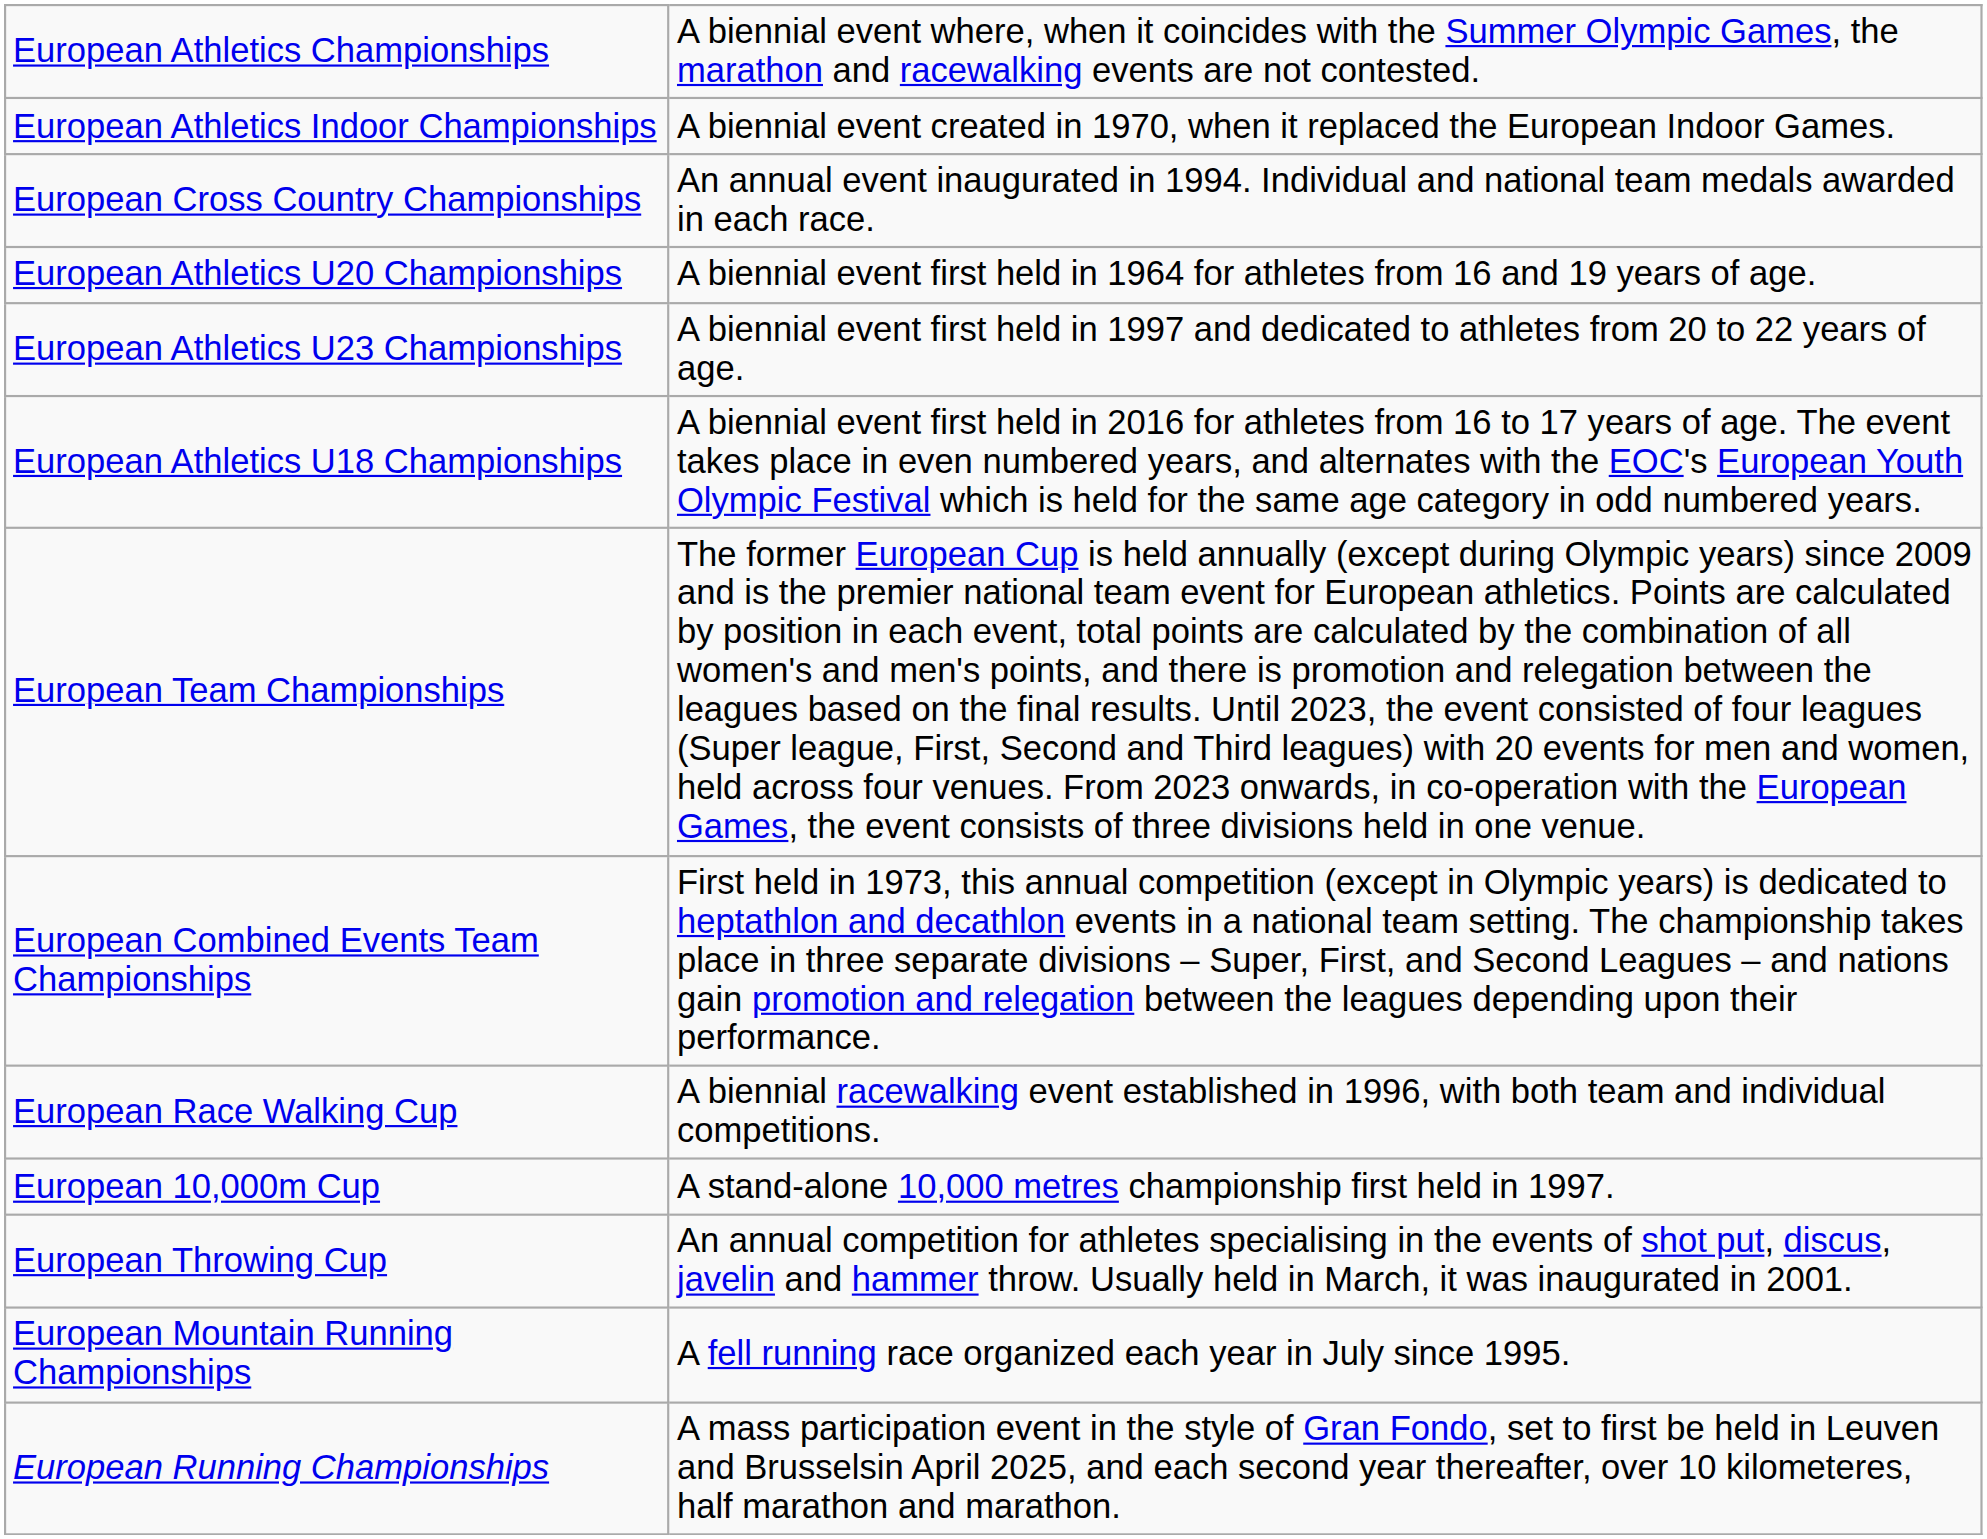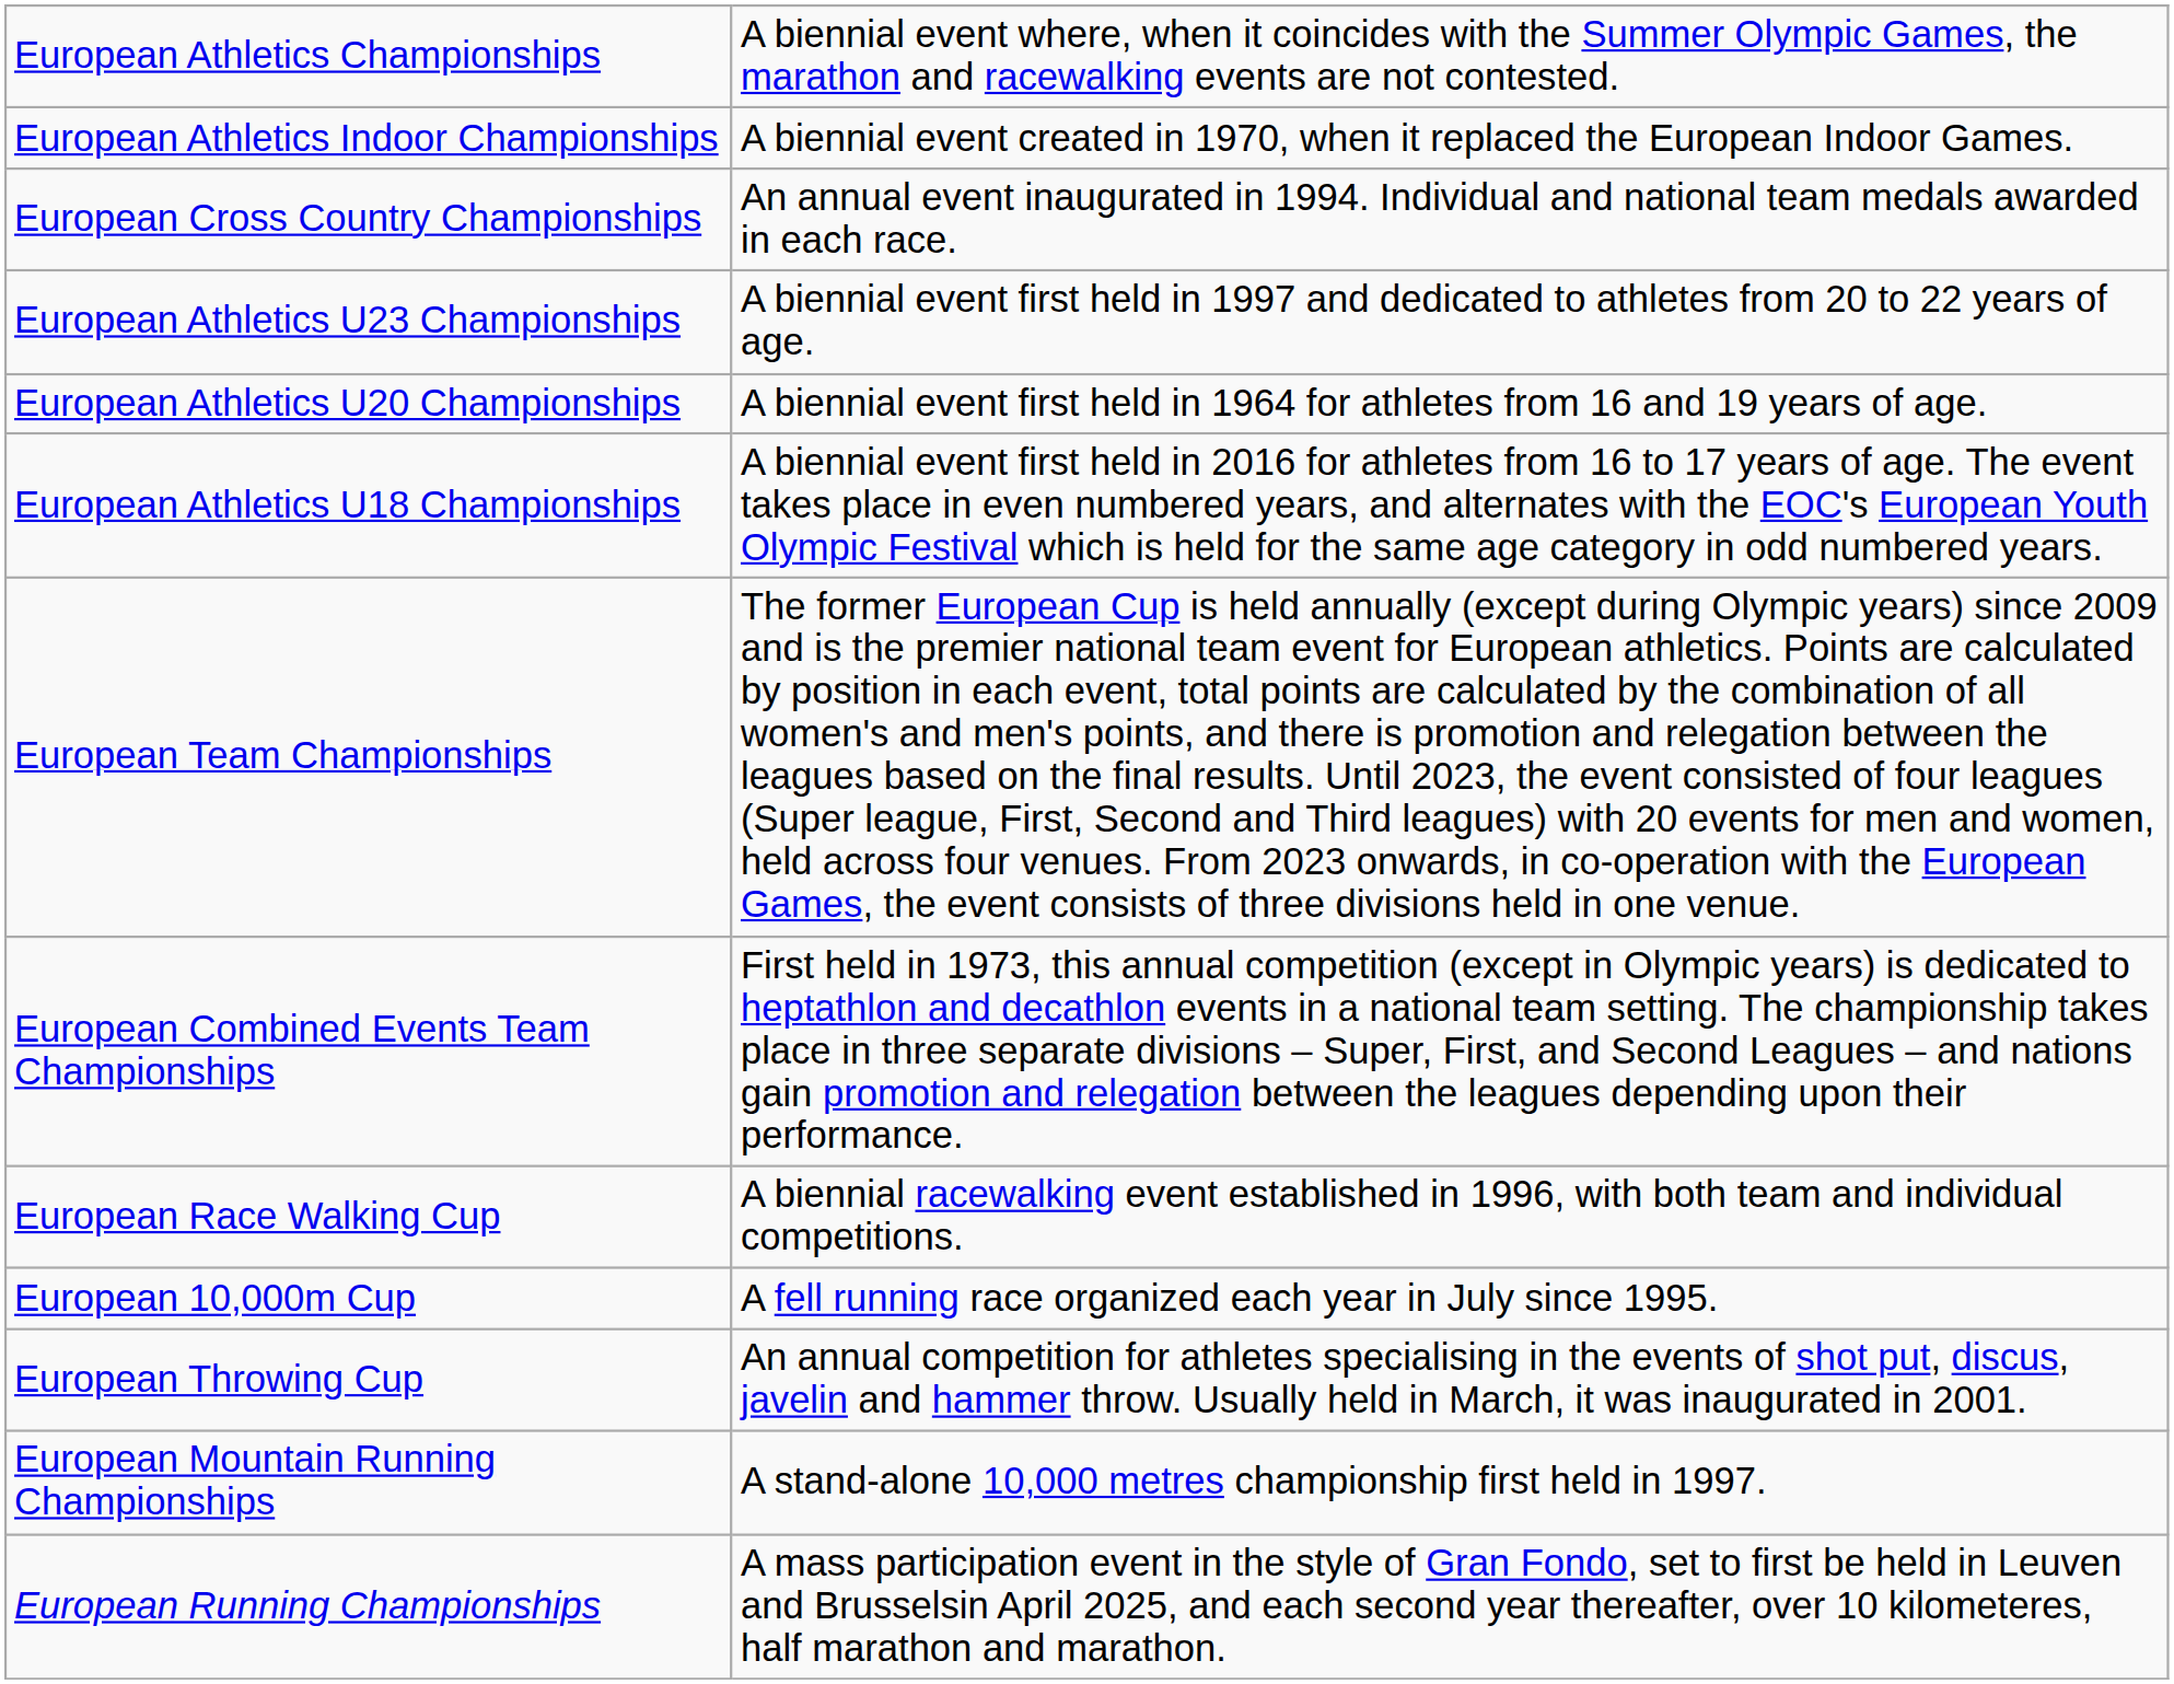 <table class="wikitable">
 <tr>
 <td width=300><a href='#'>European Athletics Championships</a></td>
 <td width=600>A biennial event where, when it coincides with the <a href='#'>Summer Olympic Games</a>, the <a href='#'>marathon</a> and <a href='#'>racewalking</a> events are not contested.</td>
 </tr>
 <tr>
 <td><a href='#'>European Athletics Indoor Championships</a></td>
 <td>A biennial event created in 1970, when it replaced the European Indoor Games.</td>
 </tr>
 <tr>
 <td><a href='#'>European Cross Country Championships</a></td>
 <td>An annual event inaugurated in 1994. Individual and national team medals awarded in each race.</td>
 </tr>
 <tr>
+<td><a href='#'>European Athletics U23 Championships</a></td>
+<td>A biennial event first held in 1997 and dedicated to athletes from 20 to 22 years of age.</td>
+</tr>
+<tr>
 <td><a href='#'>European Athletics U20 Championships</a></td>
 <td>A biennial event first held in 1964 for athletes from 16 and 19 years of age.</td>
-</tr>
-<tr>
-<td><a href='#'>European Athletics U23 Championships</a></td>
-<td>A biennial event first held in 1997 and dedicated to athletes from 20 to 22 years of age.</td>
 </tr>
 <tr>
 <td><a href='#'>European Athletics U18 Championships</a></td>
 <td>A biennial event first held in 2016 for athletes from 16 to 17 years of age. The event takes place in even numbered years, and alternates with the <a href='#'>EOC</a>'s <a href='#'>European Youth Olympic Festival</a> which is held for the same age category in odd numbered years.</td>
 </tr>
 <tr>
 <td><a href='#'>European Team Championships</a></td>
 <td>The former <a href='#'>European Cup</a> is held annually (except during Olympic years) since 2009 and is the premier national team event for European athletics.  Points are calculated by position in each event, total points are calculated by the combination of all women's and men's points, and there is promotion and relegation between the leagues based on the final results. Until 2023, the event consisted of four leagues (Super league, First, Second and Third leagues) with 20 events for men and women, held across four venues. From 2023 onwards, in co-operation with the <a href='#'>European Games</a>, the event consists of three divisions held in one venue.</td>
 </tr>
 <tr>
 <td><a href='#'>European Combined Events Team Championships</a></td>
 <td>First held in 1973, this annual competition (except in Olympic years) is dedicated to <a href='#'>heptathlon and decathlon</a> events in a national team setting. The championship takes place in three separate divisions – Super, First, and Second Leagues – and nations gain <a href='#'>promotion and relegation</a> between the leagues depending upon their performance.</td>
 </tr>
 <tr>
 <td><a href='#'>European Race Walking Cup</a></td>
 <td>A biennial <a href='#'>racewalking</a> event established in 1996, with both team and individual competitions.</td>
 </tr>
 <tr>
 <td><a href='#'>European 10,000m Cup</a></td>
-<td>A stand-alone <a href='#'>10,000 metres</a> championship first held in 1997.</td>
+<td>A <a href='#'>fell running</a> race organized each year in July since 1995.</td>
 </tr>
 <tr>
 <td><a href='#'>European Throwing Cup</a></td>
 <td>An annual competition for athletes specialising in the events of  <a href='#'>shot put</a>, <a href='#'>discus</a>, <a href='#'>javelin</a> and <a href='#'>hammer</a> throw. Usually held in March, it was inaugurated in 2001.</td>
 </tr>
 <tr>
 <td><a href='#'>European Mountain Running Championships</a></td>
-<td>A <a href='#'>fell running</a> race organized each year in July since 1995.</td>
+<td>A stand-alone <a href='#'>10,000 metres</a> championship first held in 1997.</td>
 </tr>
 <tr>
 <td><em><a href='#'>European Running Championships</a></em></td>
 <td>A mass participation event in the style of <a href='#'>Gran Fondo</a>, set to first be held in Leuven and Brusselsin April 2025, and each second year thereafter, over 10 kilometeres, half marathon and marathon.</td>
 </tr>
 </table>
